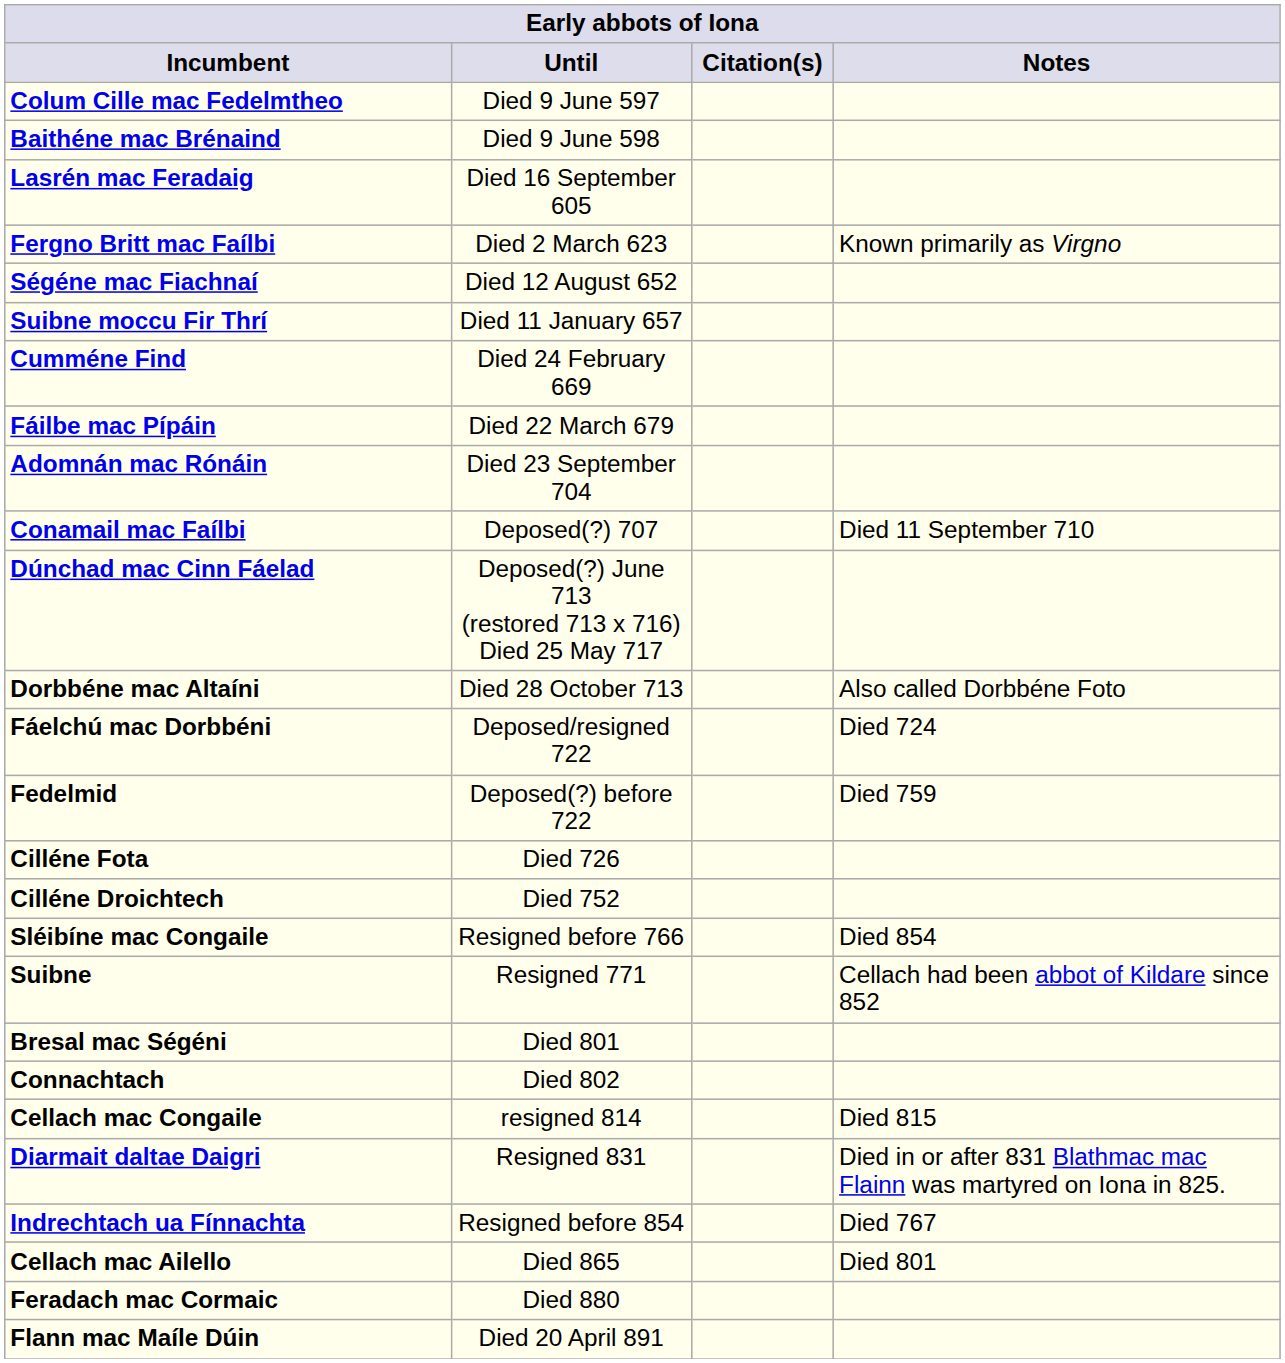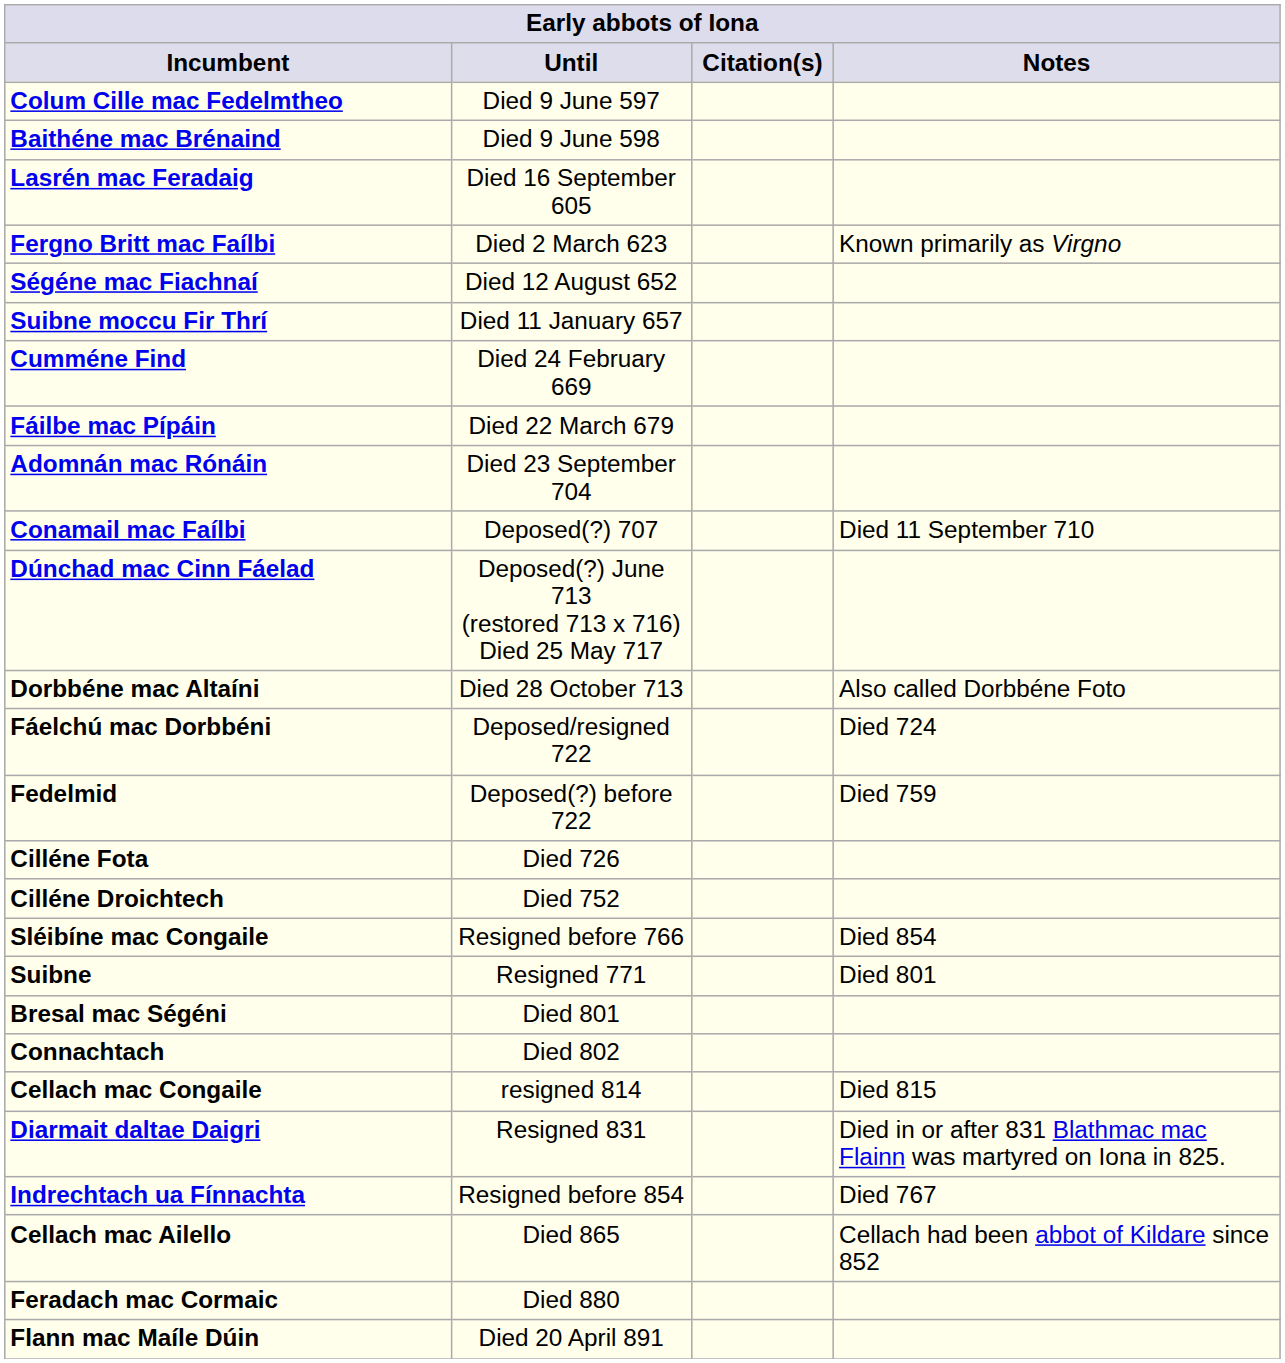 <table class="wikitable" style="width:95%;" border="1" cellpadding="2">
 <tr>
 <th style="background-color:#dddcec" colspan="5">Early abbots of Iona</th>
 </tr>
 <tr align=left>
 <th style="background-color:#ddddec" width="30%">Incumbent</th>
 <th style="background-color:#ddddec" width="15%">Until</th>
 <th style="background-color:#ddddec" width="5%">Citation(s)</th>
 <th style="background-color:#ddddec" width="30%">Notes</th>
 </tr>
 <tr valign=top bgcolor="#ffffec">
 <td><strong><a href='#'>Colum Cille mac Fedelmtheo</a></strong></td>
 <td align=center>Died 9 June 597</td>
 <td></td>
 <td></td>
 </tr>
 <tr valign=top bgcolor="#ffffec">
 <td><strong><a href='#'>Baithéne mac Brénaind</a></strong></td>
 <td align=center>Died 9 June 598</td>
 <td></td>
 <td></td>
 </tr>
 <tr valign=top bgcolor="#ffffec">
 <td><strong><a href='#'>Lasrén mac Feradaig</a></strong></td>
 <td align=center>Died 16 September 605</td>
 <td></td>
 <td></td>
 </tr>
 <tr valign=top bgcolor="#ffffec">
 <td><strong><a href='#'>Fergno Britt mac Faílbi</a></strong></td>
 <td align=center>Died 2 March 623</td>
 <td></td>
 <td>Known primarily as <em>Virgno</em></td>
 </tr>
 <tr valign=top bgcolor="#ffffec">
 <td><strong><a href='#'>Ségéne mac Fiachnaí</a></strong></td>
 <td align=center>Died 12 August 652</td>
 <td></td>
 <td></td>
 </tr>
 <tr valign=top bgcolor="#ffffec">
 <td><strong><a href='#'>Suibne moccu Fir Thrí</a></strong></td>
 <td align=center>Died 11 January 657</td>
 <td></td>
 <td></td>
 </tr>
 <tr valign=top bgcolor="#ffffec">
 <td><strong><a href='#'>Cumméne Find</a></strong></td>
 <td align=center>Died 24 February 669</td>
 <td></td>
 <td></td>
 </tr>
 <tr valign=top bgcolor="#ffffec">
 <td><strong><a href='#'>Fáilbe mac Pípáin</a></strong></td>
 <td align=center>Died 22 March 679</td>
 <td></td>
 <td></td>
 </tr>
 <tr valign=top bgcolor="#ffffec">
 <td><strong><a href='#'>Adomnán mac Rónáin</a></strong></td>
 <td align=center>Died 23 September 704</td>
 <td></td>
 <td></td>
 </tr>
 <tr valign=top bgcolor="#ffffec">
 <td><strong><a href='#'>Conamail mac Faílbi</a></strong></td>
 <td align=center>Deposed(?) 707</td>
 <td></td>
 <td>Died 11 September 710</td>
 </tr>
 <tr valign=top bgcolor="#ffffec">
 <td><strong><a href='#'>Dúnchad mac Cinn Fáelad</a></strong></td>
 <td align=center>Deposed(?) June 713<br>(restored 713 x 716)<br>Died 25 May 717</td>
 <td></td>
 <td></td>
 </tr>
 <tr valign=top bgcolor="#ffffec">
 <td><strong>Dorbbéne mac Altaíni</strong></td>
 <td align=center>Died 28 October 713</td>
 <td></td>
 <td>Also called Dorbbéne Foto</td>
 </tr>
 <tr valign=top bgcolor="#ffffec">
 <td><strong>Fáelchú mac Dorbbéni</strong></td>
 <td align=center>Deposed/resigned 722</td>
 <td></td>
 <td>Died 724</td>
 </tr>
 <tr valign=top bgcolor="#ffffec">
 <td><strong>Fedelmid</strong></td>
 <td align=center>Deposed(?) before 722</td>
 <td></td>
 <td>Died 759</td>
 </tr>
 <tr valign=top bgcolor="#ffffec">
 <td><strong>Cilléne Fota</strong></td>
 <td align=center>Died 726</td>
 <td></td>
 <td></td>
 </tr>
 <tr valign=top bgcolor="#ffffec">
 <td><strong>Cilléne Droichtech</strong></td>
 <td align=center>Died 752</td>
 <td></td>
 <td></td>
 </tr>
 <tr valign=top bgcolor="#ffffec">
 <td><strong>Sléibíne mac Congaile</strong></td>
 <td align=center>Resigned before 766</td>
 <td></td>
 <td>Died 854</td>
 </tr>
 <tr valign=top bgcolor="#ffffec">
 <td><strong>Suibne</strong></td>
 <td align=center>Resigned 771</td>
 <td></td>
-<td>Cellach had been <a href='#'>abbot of Kildare</a> since 852</td>
+<td>Died 801</td>
 </tr>
 <tr valign=top bgcolor="#ffffec">
 <td><strong>Bresal mac Ségéni</strong></td>
 <td align=center>Died 801</td>
 <td></td>
 <td></td>
 </tr>
 <tr valign=top bgcolor="#ffffec">
 <td><strong>Connachtach</strong></td>
 <td align=center>Died 802</td>
 <td></td>
 <td></td>
 </tr>
 <tr valign=top bgcolor="#ffffec">
 <td><strong>Cellach mac Congaile</strong></td>
 <td align=center>resigned 814</td>
 <td></td>
 <td>Died 815</td>
 </tr>
 <tr valign=top bgcolor="#ffffec">
 <td><strong><a href='#'>Diarmait daltae Daigri</a></strong></td>
 <td align=center>Resigned 831</td>
 <td></td>
 <td>Died in or after 831 <a href='#'>Blathmac mac Flainn</a> was martyred on Iona in 825.</td>
 </tr>
 <tr valign=top bgcolor="#ffffec">
 <td><strong><a href='#'>Indrechtach ua Fínnachta</a></strong></td>
 <td align=center>Resigned before 854</td>
 <td></td>
 <td>Died 767</td>
 </tr>
 <tr valign=top bgcolor="#ffffec">
 <td><strong>Cellach mac Ailello</strong></td>
 <td align=center>Died 865</td>
 <td></td>
-<td>Died 801</td>
+<td>Cellach had been <a href='#'>abbot of Kildare</a> since 852</td>
 </tr>
 <tr valign=top bgcolor="#ffffec">
 <td><strong>Feradach mac Cormaic</strong></td>
 <td align=center>Died 880</td>
 <td></td>
 <td></td>
 </tr>
 <tr valign=top bgcolor="#ffffec">
 <td><strong>Flann mac Maíle Dúin</strong></td>
 <td align=center>Died 20 April 891</td>
 <td></td>
 <td></td>
 </tr>
 </table>
